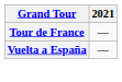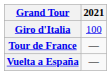 <table class="wikitable plainrowheaders">
 <tr>
 <th scope="col"><a href='#'>Grand Tour</a></th>
 <th scope="col">2021</th>
+</tr>
+<tr style="text-align:center;">
+<th scope="row"> <a href='#'>Giro d'Italia</a></th>
+<td><a href='#'>100</a></td>
 </tr>
 <tr style="text-align:center;">
 <th scope="row"> <a href='#'>Tour de France</a></th>
 <td>—</td>
 </tr>
 <tr style="text-align:center;">
 <th scope="row"> <a href='#'>Vuelta a España</a></th>
 <td>—</td>
 </tr>
 </table>
